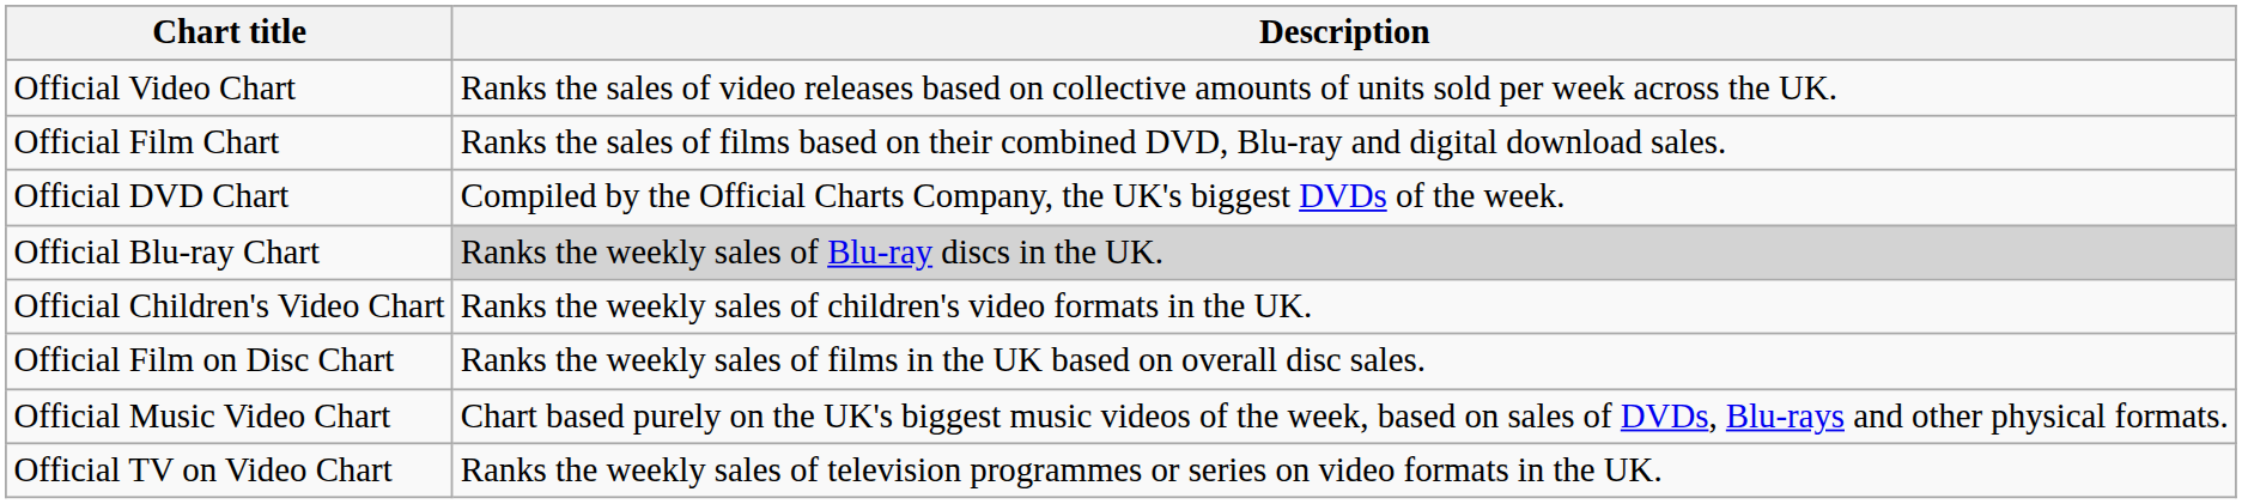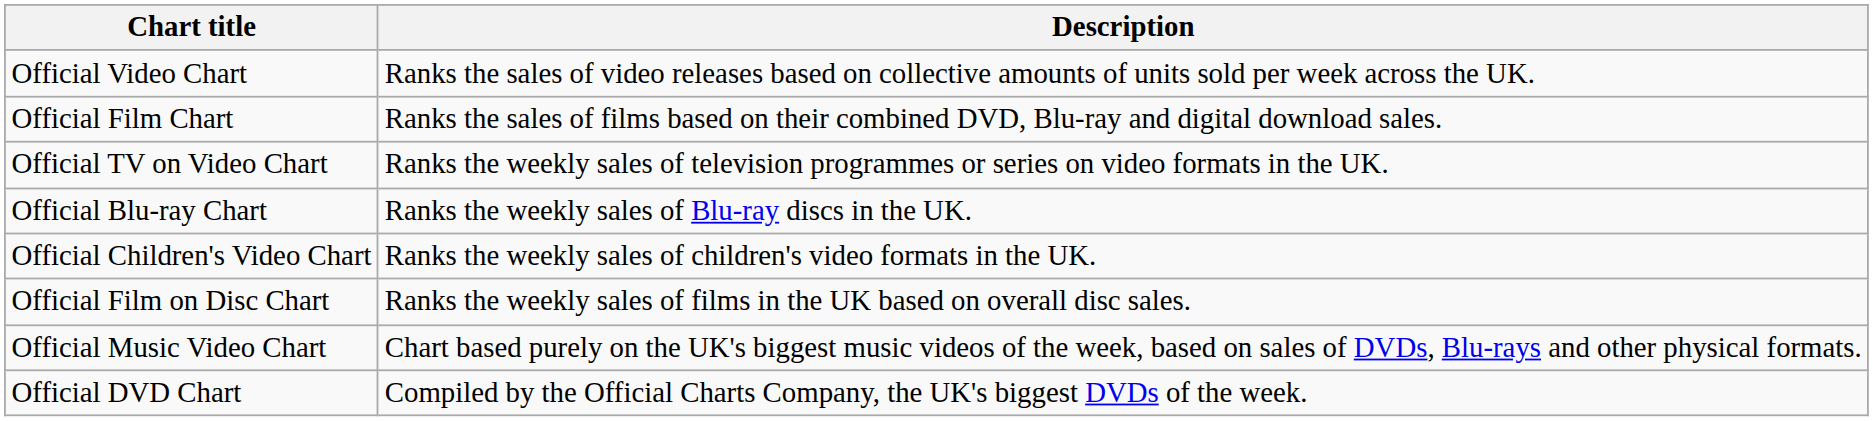 <table class="wikitable sortable">
 <tr>
 <th width="200">Chart title</th>
 <th>Description</th>
 </tr>
 <tr>
 <td>Official Video Chart</td>
 <td>Ranks the sales of video releases based on collective amounts of units sold per week across the UK.</td>
 </tr>
 <tr>
 <td>Official Film Chart</td>
 <td>Ranks the sales of films based on their combined DVD, Blu-ray and digital download sales.</td>
 </tr>
 <tr>
-<td>Official DVD Chart</td>
-<td>Compiled by the Official Charts Company, the UK's biggest <a href='#'>DVDs</a> of the week.</td>
+<td>Official TV on Video Chart</td>
+<td>Ranks the weekly sales of television programmes or series on video formats in the UK.</td>
 </tr>
 <tr>
 <td>Official Blu-ray Chart</td>
-<td style="background: lightgrey;">Ranks the weekly sales of <a href='#'>Blu-ray</a> discs in the UK.</td>
+<td>Ranks the weekly sales of <a href='#'>Blu-ray</a> discs in the UK.</td>
 </tr>
 <tr>
 <td>Official Children's Video Chart</td>
 <td>Ranks the weekly sales of children's video formats in the UK.</td>
 </tr>
 <tr>
 <td>Official Film on Disc Chart</td>
 <td>Ranks the weekly sales of films in the UK based on overall disc sales.</td>
 </tr>
 <tr>
 <td>Official Music Video Chart</td>
 <td>Chart based purely on the UK's biggest music videos of the week, based on sales of <a href='#'>DVDs</a>, <a href='#'>Blu-rays</a> and other physical formats.</td>
 </tr>
 <tr>
-<td>Official TV on Video Chart</td>
-<td>Ranks the weekly sales of television programmes or series on video formats in the UK.</td>
+<td>Official DVD Chart</td>
+<td>Compiled by the Official Charts Company, the UK's biggest <a href='#'>DVDs</a> of the week.</td>
 </tr>
 </table>
